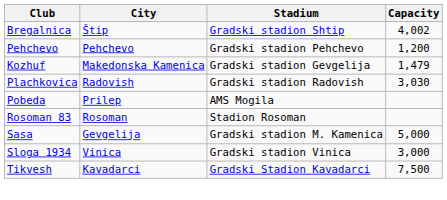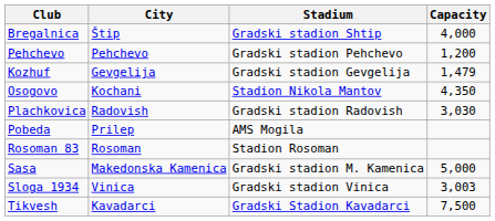 <table class="wikitable sortable">
 <tr>
 <th>Club</th>
 <th>City</th>
 <th>Stadium</th>
 <th>Capacity</th>
 </tr>
 <tr>
 <td><a href='#'>Bregalnica</a></td>
 <td><a href='#'>Štip</a></td>
 <td><a href='#'>Gradski stadion Shtip</a></td>
-<td align=center>4,002</td>
+<td align=center>4,000</td>
 </tr>
 <tr>
 <td><a href='#'>Pehchevo</a></td>
 <td><a href='#'>Pehchevo</a></td>
 <td>Gradski stadion Pehchevo</td>
 <td align=center>1,200</td>
 </tr>
 <tr>
 <td><a href='#'>Kozhuf</a></td>
-<td><a href='#'>Makedonska Kamenica</a></td>
+<td><a href='#'>Gevgelija</a></td>
 <td>Gradski stadion Gevgelija</td>
 <td align=center>1,479</td>
+</tr>
+<tr>
+<td><a href='#'>Osogovo</a></td>
+<td><a href='#'>Kochani</a></td>
+<td><a href='#'>Stadion Nikola Mantov</a></td>
+<td align=center>4,350</td>
 </tr>
 <tr>
 <td><a href='#'>Plachkovica</a></td>
 <td><a href='#'>Radovish</a></td>
 <td>Gradski stadion Radovish</td>
 <td align=center>3,030</td>
 </tr>
 <tr>
 <td><a href='#'>Pobeda</a></td>
 <td><a href='#'>Prilep</a></td>
 <td>AMS Mogila</td>
 <td></td>
 </tr>
 <tr>
 <td><a href='#'>Rosoman 83</a></td>
 <td><a href='#'>Rosoman</a></td>
 <td>Stadion Rosoman</td>
 <td></td>
 </tr>
 <tr>
 <td><a href='#'>Sasa</a></td>
-<td><a href='#'>Gevgelija</a></td>
+<td><a href='#'>Makedonska Kamenica</a></td>
 <td>Gradski stadion M. Kamenica</td>
 <td align=center>5,000</td>
 </tr>
 <tr>
 <td><a href='#'>Sloga 1934</a></td>
 <td><a href='#'>Vinica</a></td>
 <td>Gradski stadion Vinica</td>
-<td align=center>3,000</td>
+<td align=center>3,003</td>
 </tr>
 <tr>
 <td><a href='#'>Tikvesh</a></td>
 <td><a href='#'>Kavadarci</a></td>
 <td><a href='#'>Gradski Stadion Kavadarci</a></td>
 <td align=center>7,500</td>
 </tr>
 </table>
